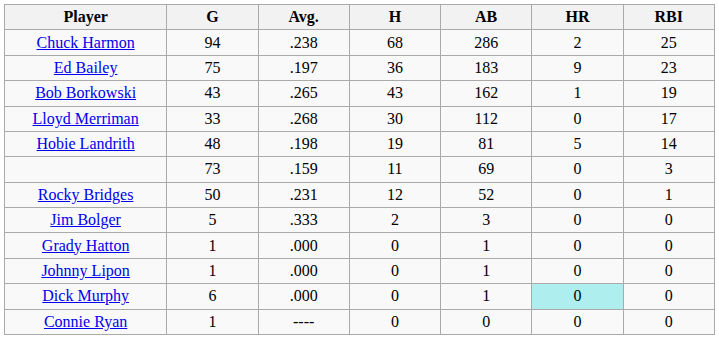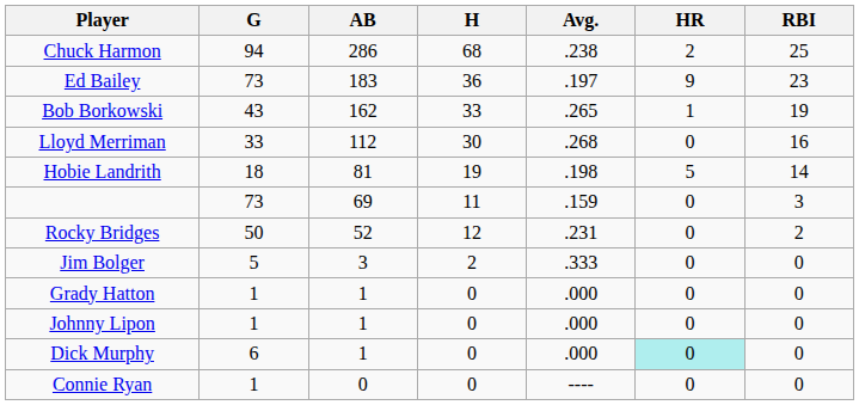 <table class="wikitable sortable">
 <tr>
 <th bgcolor="#DDDDFF" width="16%">Player</th>
 <th bgcolor="#DDDDFF" width="9%">G</th>
+<th bgcolor="#DDDDFF" width="9%">AB</th>
+<th bgcolor="#DDDDFF" width="9%">H</th>
 <th bgcolor="#DDDDFF" width="9%">Avg.</th>
-<th bgcolor="#DDDDFF" width="9%">H</th>
-<th bgcolor="#DDDDFF" width="9%">AB</th>
 <th bgcolor="#DDDDFF" width="9%">HR</th>
 <th bgcolor="#DDDDFF" width="9%">RBI</th>
 </tr>
 <tr align="center">
 <td><a href='#'>Chuck Harmon</a></td>
 <td>94</td>
+<td>286</td>
+<td>68</td>
 <td>.238</td>
-<td>68</td>
-<td>286</td>
 <td>2</td>
 <td>25</td>
 </tr>
 <tr align=center>
 <td><a href='#'>Ed Bailey</a></td>
-<td>75</td>
+<td>73</td>
+<td>183</td>
+<td>36</td>
 <td>.197</td>
-<td>36</td>
-<td>183</td>
 <td>9</td>
 <td>23</td>
 </tr>
 <tr align=center>
 <td><a href='#'>Bob Borkowski</a></td>
 <td>43</td>
+<td>162</td>
+<td>33</td>
 <td>.265</td>
-<td>43</td>
-<td>162</td>
 <td>1</td>
 <td>19</td>
 </tr>
 <tr align=center>
 <td><a href='#'>Lloyd Merriman</a></td>
 <td>33</td>
+<td>112</td>
+<td>30</td>
 <td>.268</td>
-<td>30</td>
-<td>112</td>
 <td>0</td>
-<td>17</td>
+<td>16</td>
 </tr>
 <tr align=center>
 <td><a href='#'>Hobie Landrith</a></td>
-<td>48</td>
+<td>18</td>
+<td>81</td>
+<td>19</td>
 <td>.198</td>
-<td>19</td>
-<td>81</td>
 <td>5</td>
 <td>14</td>
 </tr>
 <tr align=center>
 <td></td>
 <td>73</td>
+<td>69</td>
+<td>11</td>
 <td>.159</td>
-<td>11</td>
-<td>69</td>
 <td>0</td>
 <td>3</td>
 </tr>
 <tr align="center">
 <td><a href='#'>Rocky Bridges</a></td>
 <td>50</td>
+<td>52</td>
+<td>12</td>
 <td>.231</td>
-<td>12</td>
-<td>52</td>
 <td>0</td>
-<td>1</td>
+<td>2</td>
 </tr>
 <tr align=center>
 <td><a href='#'>Jim Bolger</a></td>
 <td>5</td>
+<td>3</td>
+<td>2</td>
 <td>.333</td>
-<td>2</td>
-<td>3</td>
 <td>0</td>
 <td>0</td>
 </tr>
 <tr align=center>
 <td><a href='#'>Grady Hatton</a></td>
 <td>1</td>
+<td>1</td>
+<td>0</td>
 <td>.000</td>
-<td>0</td>
-<td>1</td>
 <td>0</td>
 <td>0</td>
 </tr>
 <tr align=center>
 <td><a href='#'>Johnny Lipon</a></td>
 <td>1</td>
+<td>1</td>
+<td>0</td>
 <td>.000</td>
-<td>0</td>
-<td>1</td>
 <td>0</td>
 <td>0</td>
 </tr>
 <tr align=center>
 <td><a href='#'>Dick Murphy</a></td>
 <td>6</td>
+<td>1</td>
+<td>0</td>
 <td>.000</td>
-<td>0</td>
-<td>1</td>
 <td style="background: paleturquoise;">0</td>
 <td>0</td>
 </tr>
 <tr align=center>
 <td><a href='#'>Connie Ryan</a></td>
 <td>1</td>
-<td>----</td>
 <td>0</td>
 <td>0</td>
+<td>----</td>
 <td>0</td>
 <td>0</td>
 </tr>
 </table>
